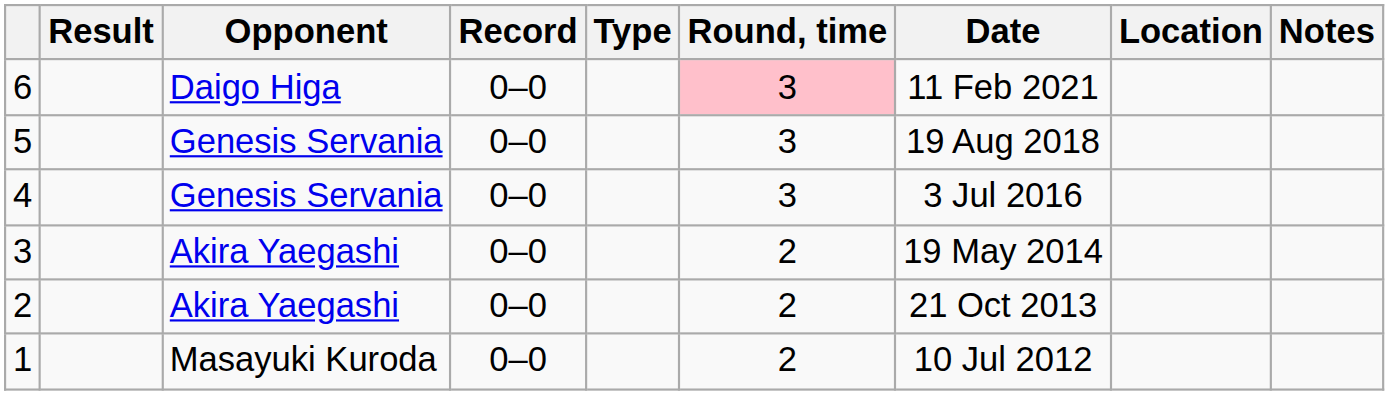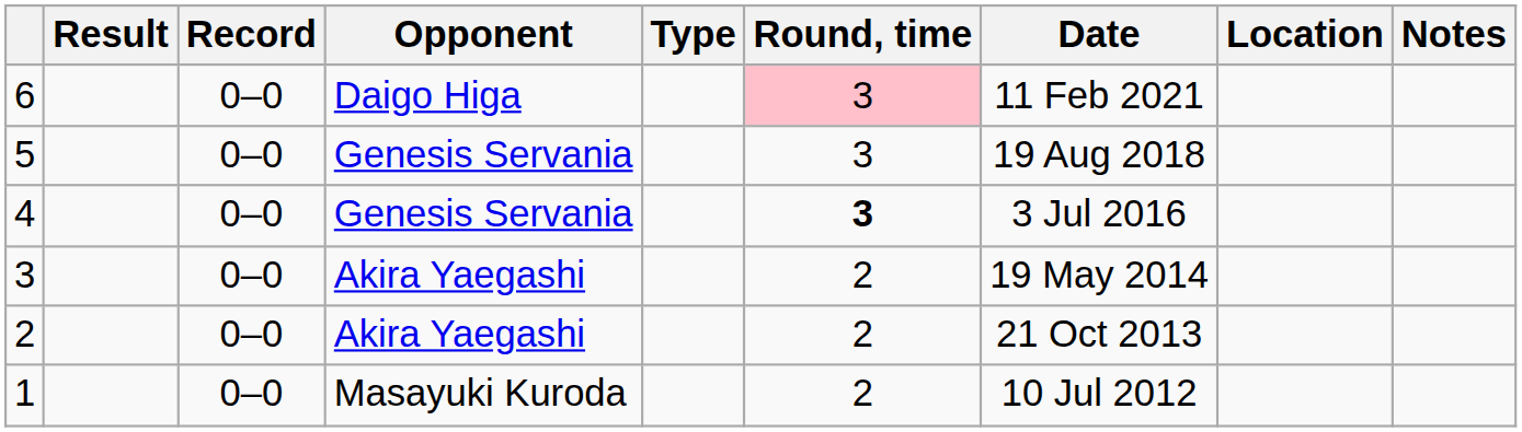 <table class="wikitable" style="text-align:center">
 <tr>
 <th></th>
 <th>Result</th>
+<th>Record</th>
 <th>Opponent</th>
-<th>Record</th>
 <th>Type</th>
 <th>Round, time</th>
 <th>Date</th>
 <th>Location</th>
 <th>Notes</th>
 </tr>
 <tr>
 <td>6</td>
 <td></td>
+<td>0–0 </td>
 <td align=left><a href='#'>Daigo Higa</a></td>
-<td>0–0 </td>
 <td></td>
 <td style="background: pink;">3</td>
 <td>11 Feb 2021</td>
 <td align=left></td>
 <td align=left></td>
 </tr>
 <tr>
 <td>5</td>
 <td></td>
+<td>0–0 </td>
 <td align=left><a href='#'>Genesis Servania</a></td>
-<td>0–0 </td>
 <td></td>
 <td>3</td>
 <td>19 Aug 2018</td>
 <td align=left></td>
 <td align=left></td>
 </tr>
 <tr>
 <td>4</td>
 <td></td>
+<td>0–0 </td>
 <td align=left><a href='#'>Genesis Servania</a></td>
-<td>0–0 </td>
 <td></td>
-<td>3</td>
+<td><strong>3</strong></td>
 <td>3 Jul 2016</td>
 <td align=left></td>
 <td align=left></td>
 </tr>
 <tr>
 <td>3</td>
 <td></td>
+<td>0–0 </td>
 <td align=left><a href='#'>Akira Yaegashi</a></td>
-<td>0–0 </td>
 <td></td>
 <td>2</td>
 <td>19 May 2014</td>
 <td align=left></td>
 <td align=left></td>
 </tr>
 <tr>
 <td>2</td>
 <td></td>
+<td>0–0 </td>
 <td align=left><a href='#'>Akira Yaegashi</a></td>
-<td>0–0 </td>
 <td></td>
 <td>2</td>
 <td>21 Oct 2013</td>
 <td align=left></td>
 <td align=left></td>
 </tr>
 <tr>
 <td>1</td>
 <td></td>
+<td>0–0 </td>
 <td align=left>Masayuki Kuroda</td>
-<td>0–0 </td>
 <td></td>
 <td>2</td>
 <td>10 Jul 2012</td>
 <td align=left></td>
 <td align=left></td>
 </tr>
 </table>
